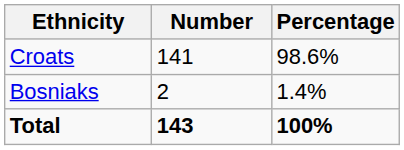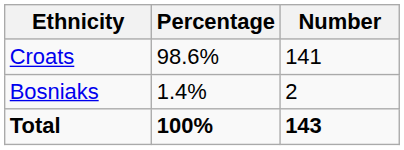 <table class="wikitable">
 <tr>
 <th width="100px">Ethnicity</th>
+<th width="80px">Percentage</th>
 <th width="80px">Number</th>
-<th width="80px">Percentage</th>
 </tr>
 <tr>
 <td><a href='#'>Croats</a></td>
+<td>98.6%</td>
 <td>141</td>
-<td>98.6%</td>
 </tr>
 <tr>
 <td><a href='#'>Bosniaks</a></td>
+<td>1.4%</td>
 <td>2</td>
-<td>1.4%</td>
 </tr>
 <tr>
 <td><strong>Total</strong></td>
+<td><strong>100%</strong></td>
 <td><strong>143</strong></td>
-<td><strong>100%</strong></td>
 </tr>
 </table>
